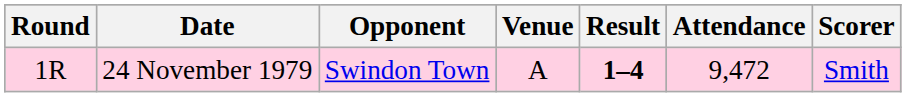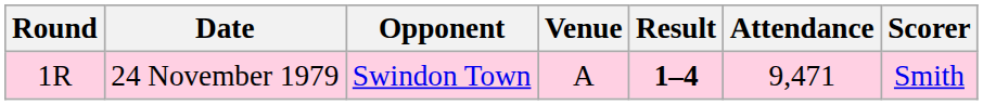 <table style="text-align:center;" class="wikitable sortable">
 <tr>
 <th>Round</th>
 <th>Date</th>
 <th>Opponent</th>
 <th>Venue</th>
 <th>Result</th>
 <th>Attendance</th>
 <th>Scorer</th>
 </tr>
 <tr style="background:#ffd0e3;">
 <td>1R</td>
 <td>24 November 1979</td>
 <td><a href='#'>Swindon Town</a></td>
 <td>A</td>
 <td><strong>1–4</strong></td>
-<td>9,472</td>
+<td>9,471</td>
 <td><a href='#'>Smith</a></td>
 </tr>
 </table>
